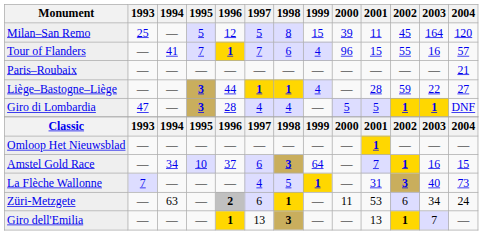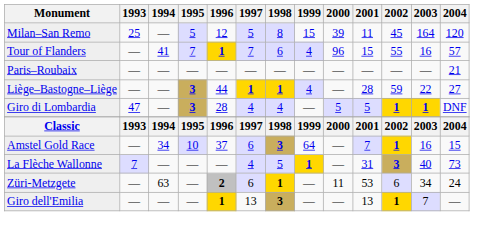 <table class="wikitable">
 <tr>
 <th>Monument</th>
 <th scope="col">1993</th>
 <th scope="col">1994</th>
 <th scope="col">1995</th>
 <th scope="col">1996</th>
 <th scope="col">1997</th>
 <th scope="col">1998</th>
 <th scope="col">1999</th>
 <th scope="col">2000</th>
 <th scope="col">2001</th>
 <th scope="col">2002</th>
 <th scope="col">2003</th>
 <th scope="col">2004</th>
 </tr>
 <tr style="text-align:center;">
 <td style="text-align:left; background:#efefef;"><a href='#'>Milan–San Remo</a></td>
 <td><a href='#'>25</a></td>
 <td>—</td>
 <td style="background:#ddddff;"><a href='#'>5</a></td>
 <td><a href='#'>12</a></td>
 <td style="background:#ddddff;"><a href='#'>5</a></td>
 <td style="background:#ddddff;"><a href='#'>8</a></td>
 <td><a href='#'>15</a></td>
 <td><a href='#'>39</a></td>
 <td><a href='#'>11</a></td>
 <td><a href='#'>45</a></td>
 <td><a href='#'>164</a></td>
 <td><a href='#'>120</a></td>
 </tr>
 <tr style="text-align:center;">
 <td style="text-align:left; background:#efefef;"><a href='#'>Tour of Flanders</a></td>
 <td>—</td>
 <td><a href='#'>41</a></td>
 <td style="background:#ddddff;"><a href='#'>7</a></td>
 <td style=" background:gold;"><a href='#'><strong>1</strong></a></td>
 <td style="background:#ddddff;"><a href='#'>7</a></td>
 <td style="background:#ddddff;"><a href='#'>6</a></td>
 <td style="background:#ddddff;"><a href='#'>4</a></td>
 <td><a href='#'>96</a></td>
 <td><a href='#'>15</a></td>
 <td><a href='#'>55</a></td>
 <td><a href='#'>16</a></td>
 <td><a href='#'>57</a></td>
 </tr>
 <tr style="text-align:center;">
 <td style="text-align:left; background:#efefef;"><a href='#'>Paris–Roubaix</a></td>
 <td>—</td>
 <td>—</td>
 <td>—</td>
 <td>—</td>
 <td>—</td>
 <td>—</td>
 <td>—</td>
 <td>—</td>
 <td>—</td>
 <td>—</td>
 <td>—</td>
 <td><a href='#'>21</a></td>
 </tr>
 <tr style="text-align:center;">
 <td style="text-align:left; background:#efefef;"><a href='#'>Liège–Bastogne–Liège</a></td>
 <td>—</td>
 <td>—</td>
 <td style="background:#C9AE5D;"><a href='#'><strong>3</strong></a></td>
 <td><a href='#'>44</a></td>
 <td style="background:gold;"><a href='#'><strong>1</strong></a></td>
 <td style="background:gold;"><a href='#'><strong>1</strong></a></td>
 <td style="background:#ddddff;"><a href='#'>4</a></td>
 <td>—</td>
 <td><a href='#'>28</a></td>
 <td><a href='#'>59</a></td>
 <td><a href='#'>22</a></td>
 <td><a href='#'>27</a></td>
 </tr>
 <tr style="text-align:center;">
 <td style="text-align:left; background:#efefef;"><a href='#'>Giro di Lombardia</a></td>
 <td><a href='#'>47</a></td>
 <td>—</td>
 <td style="background:#C9AE5D;"><a href='#'><strong>3</strong></a></td>
 <td><a href='#'>28</a></td>
 <td style="background:#ddddff;"><a href='#'>4</a></td>
 <td style="background:#ddddff;"><a href='#'>4</a></td>
 <td>—</td>
 <td style="background:#ddddff;"><a href='#'>5</a></td>
 <td style="background:#ddddff;"><a href='#'>5</a></td>
 <td style="background:gold;"><a href='#'><strong>1</strong></a></td>
 <td style="background:gold;"><a href='#'><strong>1</strong></a></td>
 <td><a href='#'>DNF</a></td>
 </tr>
 <tr>
 </tr>
 <tr>
 <th><a href='#'>Classic</a></th>
 <th scope="col">1993</th>
 <th scope="col">1994</th>
 <th scope="col">1995</th>
 <th scope="col">1996</th>
 <th scope="col">1997</th>
 <th scope="col">1998</th>
 <th scope="col">1999</th>
 <th scope="col">2000</th>
 <th scope="col">2001</th>
 <th scope="col">2002</th>
 <th scope="col">2003</th>
 <th scope="col">2004</th>
 </tr>
 <tr style="text-align:center;">
-<td style="text-align:left; background:#efefef;"><a href='#'>Omloop Het Nieuwsblad</a></td>
-<td>—</td>
-<td>—</td>
-<td>—</td>
-<td>—</td>
-<td>—</td>
-<td>—</td>
-<td>—</td>
-<td>—</td>
-<td style="background:gold;"><a href='#'><strong>1</strong></a></td>
-<td>—</td>
-<td>—</td>
-<td>—</td>
-</tr>
-<tr style="text-align:center;">
 <td style="text-align:left; background:#efefef;"><a href='#'>Amstel Gold Race</a></td>
 <td>—</td>
 <td><a href='#'>34</a></td>
 <td style="background:#ddddff;"><a href='#'>10</a></td>
 <td><a href='#'>37</a></td>
 <td style="background:#ddddff;"><a href='#'>6</a></td>
 <td style="background:#C9AE5D;"><a href='#'><strong>3</strong></a></td>
 <td><a href='#'>64</a></td>
 <td>—</td>
 <td style="background:#ddddff;"><a href='#'>7</a></td>
 <td style="background:gold;"><a href='#'><strong>1</strong></a></td>
 <td><a href='#'>16</a></td>
 <td><a href='#'>15</a></td>
 </tr>
 <tr style="text-align:center;">
 <td style="text-align:left; background:#efefef;"><a href='#'>La Flèche Wallonne</a></td>
 <td style="background:#ddddff;"><a href='#'>7</a></td>
 <td>—</td>
 <td>—</td>
 <td>—</td>
 <td style="background:#ddddff;"><a href='#'>4</a></td>
 <td style="background:#ddddff;"><a href='#'>5</a></td>
 <td style="background:gold;"><a href='#'><strong>1</strong></a></td>
 <td>—</td>
 <td><a href='#'>31</a></td>
 <td style="background:#C9AE5D;"><a href='#'><strong>3</strong></a></td>
 <td><a href='#'>40</a></td>
 <td><a href='#'>73</a></td>
 </tr>
 <tr style="text-align:center;">
 <td style="text-align:left; background:#efefef;"><a href='#'>Züri-Metzgete</a></td>
 <td>—</td>
 <td>63</td>
 <td>—</td>
 <td style="background:#C0C0C0;"><strong>2</strong></td>
 <td style="background:#ddddff;">6</td>
 <td style="background:gold;"><strong>1</strong></td>
 <td>—</td>
 <td>11</td>
 <td>53</td>
 <td style="background:#ddddff;">6</td>
 <td>34</td>
 <td>24</td>
 </tr>
 <tr style="text-align:center;">
 <td style="text-align:left; background:#efefef;"><a href='#'>Giro dell'Emilia</a></td>
 <td>—</td>
 <td>—</td>
 <td>—</td>
 <td style="background:gold;"><strong>1</strong></td>
 <td>13</td>
 <td style="background:#C9AE5D;"><strong>3</strong></td>
 <td>—</td>
 <td>—</td>
 <td>13</td>
 <td style="background:gold;"><strong>1</strong></td>
 <td style="background:#ddddff;">7</td>
 <td>—</td>
 </tr>
 </table>
